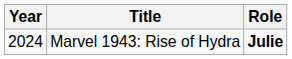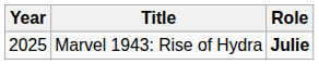 <table class="wikitable">
 <tr>
 <th>Year</th>
 <th>Title</th>
 <th>Role</th>
 </tr>
 <tr>
-<td>2024</td>
+<td>2025</td>
 <td>Marvel 1943: Rise of Hydra</td>
 <td><strong>Julie</strong></td>
 </tr>
 </table>
